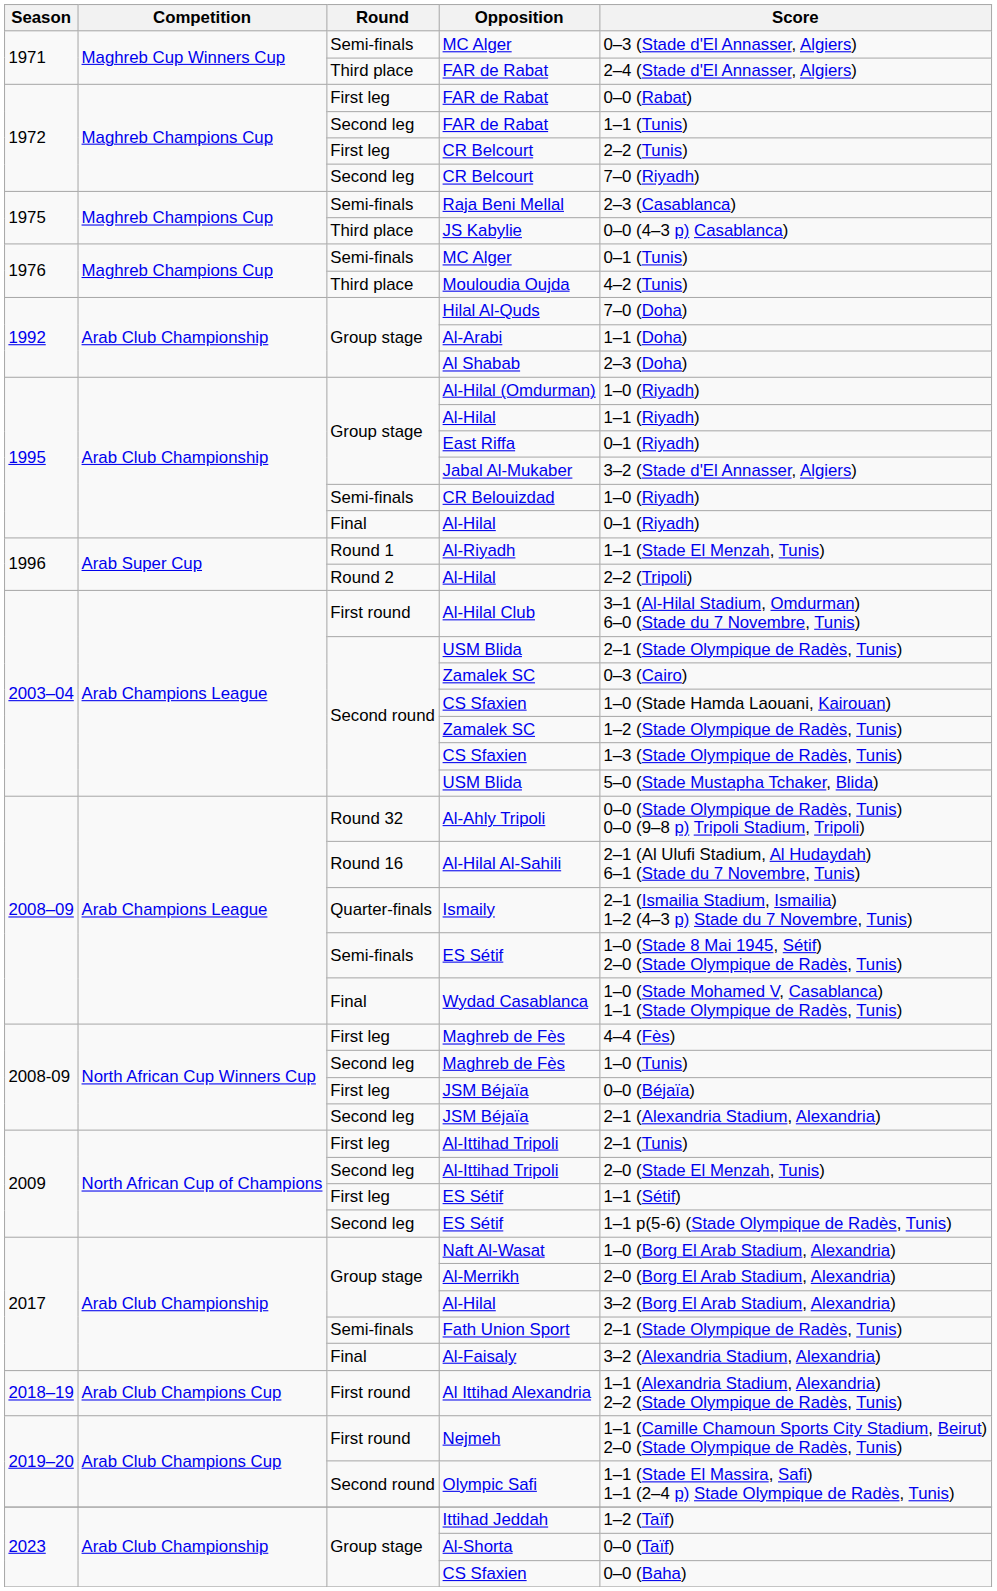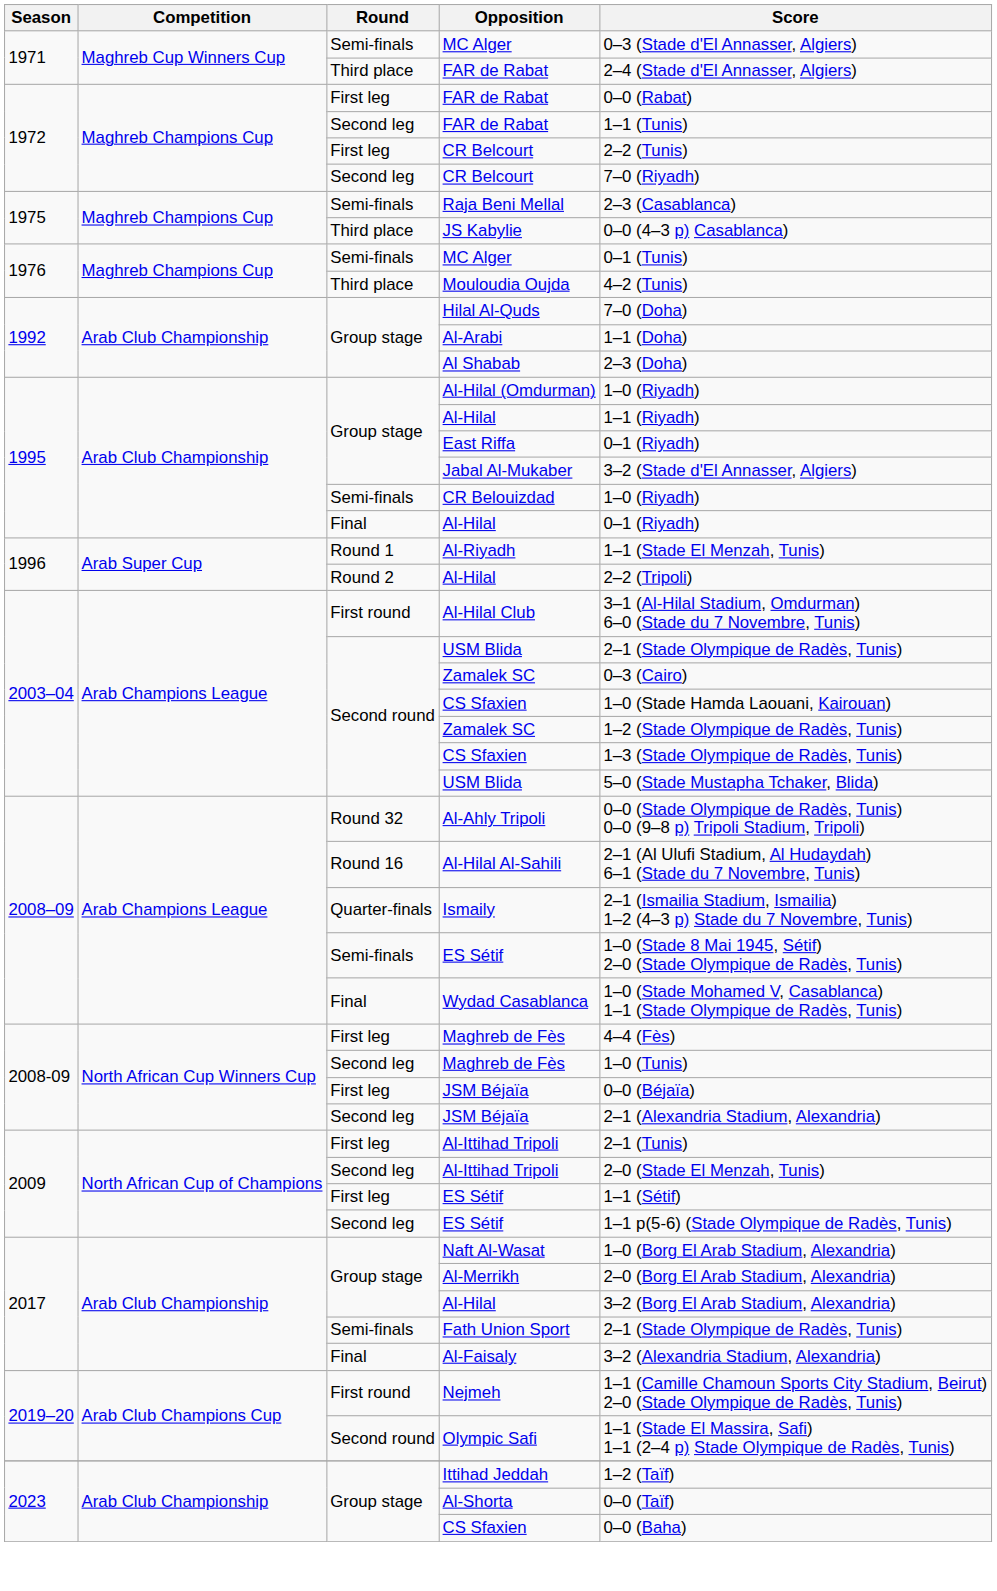 <table class="sortable plainrowheaders wikitable">
 <tr>
 <th scope=col>Season</th>
 <th scope=col>Competition</th>
 <th scope=col>Round</th>
 <th scope=col>Opposition</th>
 <th scope=col>Score</th>
 </tr>
 <tr>
 <td rowspan="2">1971</td>
 <td rowspan="2"><a href='#'>Maghreb Cup Winners Cup</a></td>
 <td>Semi-finals</td>
 <td> <a href='#'>MC Alger</a></td>
 <td>0–3 (<a href='#'>Stade d'El Annasser</a>, <a href='#'>Algiers</a>)</td>
 </tr>
 <tr>
 <td>Third place</td>
 <td> <a href='#'>FAR de Rabat</a></td>
 <td>2–4 (<a href='#'>Stade d'El Annasser</a>, <a href='#'>Algiers</a>)</td>
 </tr>
 <tr>
 <td rowspan="4">1972</td>
 <td rowspan="4"><a href='#'>Maghreb Champions Cup</a></td>
 <td>First leg</td>
 <td> <a href='#'>FAR de Rabat</a></td>
 <td>0–0 (<a href='#'>Rabat</a>)</td>
 </tr>
 <tr>
 <td>Second leg</td>
 <td> <a href='#'>FAR de Rabat</a></td>
 <td>1–1 (<a href='#'>Tunis</a>)</td>
 </tr>
 <tr>
 <td>First leg</td>
 <td> <a href='#'>CR Belcourt</a></td>
 <td>2–2 (<a href='#'>Tunis</a>)</td>
 </tr>
 <tr>
 <td>Second leg</td>
 <td> <a href='#'>CR Belcourt</a></td>
 <td>7–0 (<a href='#'>Riyadh</a>)</td>
 </tr>
 <tr>
 <td rowspan="2">1975</td>
 <td rowspan="2"><a href='#'>Maghreb Champions Cup</a></td>
 <td>Semi-finals</td>
 <td> <a href='#'>Raja Beni Mellal</a></td>
 <td>2–3 (<a href='#'>Casablanca</a>)</td>
 </tr>
 <tr>
 <td>Third place</td>
 <td> <a href='#'>JS Kabylie</a></td>
 <td>0–0 (4–3 <a href='#'>p)</a> <a href='#'>Casablanca</a>)</td>
 </tr>
 <tr>
 <td rowspan="2">1976</td>
 <td rowspan="2"><a href='#'>Maghreb Champions Cup</a></td>
 <td>Semi-finals</td>
 <td> <a href='#'>MC Alger</a></td>
 <td>0–1 (<a href='#'>Tunis</a>)</td>
 </tr>
 <tr>
 <td>Third place</td>
 <td> <a href='#'>Mouloudia Oujda</a></td>
 <td>4–2 (<a href='#'>Tunis</a>)</td>
 </tr>
 <tr>
 <td rowspan="3"><a href='#'>1992</a></td>
 <td rowspan="3"><a href='#'>Arab Club Championship</a></td>
 <td rowspan="3">Group stage</td>
 <td> <a href='#'>Hilal Al-Quds</a></td>
 <td>7–0 (<a href='#'>Doha</a>)</td>
 </tr>
 <tr>
 <td> <a href='#'>Al-Arabi</a></td>
 <td>1–1 (<a href='#'>Doha</a>)</td>
 </tr>
 <tr>
 <td> <a href='#'>Al Shabab</a></td>
 <td>2–3 (<a href='#'>Doha</a>)</td>
 </tr>
 <tr>
 <td rowspan="6"><a href='#'>1995</a></td>
 <td rowspan="6"><a href='#'>Arab Club Championship</a></td>
 <td rowspan="4">Group stage</td>
 <td> <a href='#'>Al-Hilal (Omdurman)</a></td>
 <td>1–0 (<a href='#'>Riyadh</a>)</td>
 </tr>
 <tr>
 <td> <a href='#'>Al-Hilal</a></td>
 <td>1–1 (<a href='#'>Riyadh</a>)</td>
 </tr>
 <tr>
 <td> <a href='#'>East Riffa</a></td>
 <td>0–1 (<a href='#'>Riyadh</a>)</td>
 </tr>
 <tr>
 <td> <a href='#'>Jabal Al-Mukaber</a></td>
 <td>3–2 (<a href='#'>Stade d'El Annasser</a>, <a href='#'>Algiers</a>)</td>
 </tr>
 <tr>
 <td>Semi-finals</td>
 <td> <a href='#'>CR Belouizdad</a></td>
 <td>1–0 (<a href='#'>Riyadh</a>)</td>
 </tr>
 <tr>
 <td>Final</td>
 <td> <a href='#'>Al-Hilal</a></td>
 <td>0–1 (<a href='#'>Riyadh</a>)</td>
 </tr>
 <tr>
 <td rowspan="2">1996</td>
 <td rowspan="2"><a href='#'>Arab Super Cup</a></td>
 <td>Round 1</td>
 <td> <a href='#'>Al-Riyadh</a></td>
 <td>1–1 (<a href='#'>Stade El Menzah</a>, <a href='#'>Tunis</a>)</td>
 </tr>
 <tr>
 <td>Round 2</td>
 <td> <a href='#'>Al-Hilal</a></td>
 <td>2–2 (<a href='#'>Tripoli</a>)</td>
 </tr>
 <tr>
 <td rowspan="7"><a href='#'>2003–04</a></td>
 <td rowspan="7"><a href='#'>Arab Champions League</a></td>
 <td>First round</td>
 <td> <a href='#'>Al-Hilal Club</a></td>
 <td>3–1 (<a href='#'>Al-Hilal Stadium</a>, <a href='#'>Omdurman</a>)<br>6–0 (<a href='#'>Stade du 7 Novembre</a>, <a href='#'>Tunis</a>)</td>
 </tr>
 <tr>
 <td rowspan="6">Second round</td>
 <td> <a href='#'>USM Blida</a></td>
 <td>2–1 (<a href='#'>Stade Olympique de Radès</a>, <a href='#'>Tunis</a>)</td>
 </tr>
 <tr>
 <td> <a href='#'>Zamalek SC</a></td>
 <td>0–3 (<a href='#'>Cairo</a>)</td>
 </tr>
 <tr>
 <td> <a href='#'>CS Sfaxien</a></td>
 <td>1–0 (Stade Hamda Laouani, <a href='#'>Kairouan</a>)</td>
 </tr>
 <tr>
 <td> <a href='#'>Zamalek SC</a></td>
 <td>1–2 (<a href='#'>Stade Olympique de Radès</a>, <a href='#'>Tunis</a>)</td>
 </tr>
 <tr>
 <td> <a href='#'>CS Sfaxien</a></td>
 <td>1–3 (<a href='#'>Stade Olympique de Radès</a>, <a href='#'>Tunis</a>)</td>
 </tr>
 <tr>
 <td> <a href='#'>USM Blida</a></td>
 <td>5–0 (<a href='#'>Stade Mustapha Tchaker</a>, <a href='#'>Blida</a>)</td>
 </tr>
 <tr>
 <td rowspan="5"><a href='#'>2008–09</a></td>
 <td rowspan="5"><a href='#'>Arab Champions League</a></td>
 <td>Round 32</td>
 <td> <a href='#'>Al-Ahly Tripoli</a></td>
 <td>0–0 (<a href='#'>Stade Olympique de Radès</a>, <a href='#'>Tunis</a>)<br>0–0 (9–8 <a href='#'>p)</a> <a href='#'>Tripoli Stadium</a>, <a href='#'>Tripoli</a>)</td>
 </tr>
 <tr>
 <td>Round 16</td>
 <td> <a href='#'>Al-Hilal Al-Sahili</a></td>
 <td>2–1 (Al Ulufi Stadium, <a href='#'>Al Hudaydah</a>)<br>6–1 (<a href='#'>Stade du 7 Novembre</a>, <a href='#'>Tunis</a>)</td>
 </tr>
 <tr>
 <td>Quarter-finals</td>
 <td> <a href='#'>Ismaily</a></td>
 <td>2–1 (<a href='#'>Ismailia Stadium</a>, <a href='#'>Ismailia</a>)<br>1–2 (4–3 <a href='#'>p)</a> <a href='#'>Stade du 7 Novembre</a>, <a href='#'>Tunis</a>)</td>
 </tr>
 <tr>
 <td>Semi-finals</td>
 <td> <a href='#'>ES Sétif</a></td>
 <td>1–0 (<a href='#'>Stade 8 Mai 1945</a>, <a href='#'>Sétif</a>)<br>2–0 (<a href='#'>Stade Olympique de Radès</a>, <a href='#'>Tunis</a>)</td>
 </tr>
 <tr>
 <td>Final</td>
 <td> <a href='#'>Wydad Casablanca</a></td>
 <td>1–0 (<a href='#'>Stade Mohamed V</a>, <a href='#'>Casablanca</a>)<br>1–1 (<a href='#'>Stade Olympique de Radès</a>, <a href='#'>Tunis</a>)</td>
 </tr>
 <tr>
 <td rowspan="4">2008-09</td>
 <td rowspan="4"><a href='#'> North African Cup Winners Cup</a></td>
 <td>First leg</td>
 <td> <a href='#'>Maghreb de Fès</a></td>
 <td>4–4 (<a href='#'>Fès</a>)</td>
 </tr>
 <tr>
 <td>Second leg</td>
 <td> <a href='#'>Maghreb de Fès</a></td>
 <td>1–0 (<a href='#'>Tunis</a>)</td>
 </tr>
 <tr>
 <td>First leg</td>
 <td> <a href='#'>JSM Béjaïa</a></td>
 <td>0–0 (<a href='#'>Béjaïa</a>)</td>
 </tr>
 <tr>
 <td>Second leg</td>
 <td> <a href='#'>JSM Béjaïa</a></td>
 <td>2–1 (<a href='#'>Alexandria Stadium</a>, <a href='#'>Alexandria</a>)</td>
 </tr>
 <tr>
 <td rowspan="4">2009</td>
 <td rowspan="4"><a href='#'> North African Cup of Champions</a></td>
 <td>First leg</td>
 <td> <a href='#'>Al-Ittihad Tripoli</a></td>
 <td>2–1 (<a href='#'>Tunis</a>)</td>
 </tr>
 <tr>
 <td>Second leg</td>
 <td> <a href='#'>Al-Ittihad Tripoli</a></td>
 <td>2–0 (<a href='#'>Stade El Menzah</a>, <a href='#'>Tunis</a>)</td>
 </tr>
 <tr>
 <td>First leg</td>
 <td> <a href='#'>ES Sétif</a></td>
 <td>1–1 (<a href='#'>Sétif</a>)</td>
 </tr>
 <tr>
 <td>Second leg</td>
 <td> <a href='#'>ES Sétif</a></td>
 <td>1–1 p(5-6) (<a href='#'>Stade Olympique de Radès</a>, <a href='#'>Tunis</a>)</td>
 </tr>
 <tr>
 <td rowspan="5">2017</td>
 <td rowspan="5"><a href='#'>Arab Club Championship</a></td>
 <td rowspan="3">Group stage</td>
 <td> <a href='#'>Naft Al-Wasat</a></td>
 <td>1–0 (<a href='#'>Borg El Arab Stadium</a>, <a href='#'>Alexandria</a>)</td>
 </tr>
 <tr>
 <td> <a href='#'>Al-Merrikh</a></td>
 <td>2–0 (<a href='#'>Borg El Arab Stadium</a>, <a href='#'>Alexandria</a>)</td>
 </tr>
 <tr>
 <td> <a href='#'>Al-Hilal</a></td>
 <td>3–2 (<a href='#'>Borg El Arab Stadium</a>, <a href='#'>Alexandria</a>)</td>
 </tr>
 <tr>
 <td>Semi-finals</td>
 <td> <a href='#'>Fath Union Sport</a></td>
 <td>2–1  (<a href='#'>Stade Olympique de Radès</a>, <a href='#'>Tunis</a>)</td>
 </tr>
 <tr>
 <td>Final</td>
 <td> <a href='#'>Al-Faisaly</a></td>
 <td>3–2 (<a href='#'>Alexandria Stadium</a>, <a href='#'>Alexandria</a>)</td>
 </tr>
 <tr>
-<td><a href='#'>2018–19</a></td>
-<td><a href='#'>Arab Club Champions Cup</a></td>
-<td>First round</td>
-<td> <a href='#'>Al Ittihad Alexandria</a></td>
-<td>1–1 (<a href='#'>Alexandria Stadium</a>, <a href='#'>Alexandria</a>)<br>2–2 (<a href='#'>Stade Olympique de Radès</a>, <a href='#'>Tunis</a>)</td>
-</tr>
-<tr>
 <td rowspan="2"><a href='#'>2019–20</a></td>
 <td rowspan="2"><a href='#'>Arab Club Champions Cup</a></td>
 <td>First round</td>
 <td> <a href='#'>Nejmeh</a></td>
 <td>1–1 (<a href='#'>Camille Chamoun Sports City Stadium</a>, <a href='#'>Beirut</a>)<br>2–0 (<a href='#'>Stade Olympique de Radès</a>, <a href='#'>Tunis</a>)</td>
 </tr>
 <tr>
 <td>Second round</td>
 <td> <a href='#'>Olympic Safi</a></td>
 <td>1–1 (<a href='#'>Stade El Massira</a>, <a href='#'>Safi</a>)<br>1–1 (2–4 <a href='#'>p)</a> <a href='#'>Stade Olympique de Radès</a>, <a href='#'>Tunis</a>)</td>
 </tr>
 <tr>
 </tr>
 <tr>
 <td rowspan="3"><a href='#'>2023</a></td>
 <td rowspan="3"><a href='#'>Arab Club Championship</a></td>
 <td rowspan="3">Group stage</td>
 <td> <a href='#'>Ittihad Jeddah</a></td>
 <td>1–2 (<a href='#'>Taïf</a>)</td>
 </tr>
 <tr>
 <td> <a href='#'>Al-Shorta </a></td>
 <td>0–0 (<a href='#'>Taïf</a>)</td>
 </tr>
 <tr>
 <td> <a href='#'>CS Sfaxien</a></td>
 <td>0–0 (<a href='#'>Baha</a>)</td>
 </tr>
 </table>
